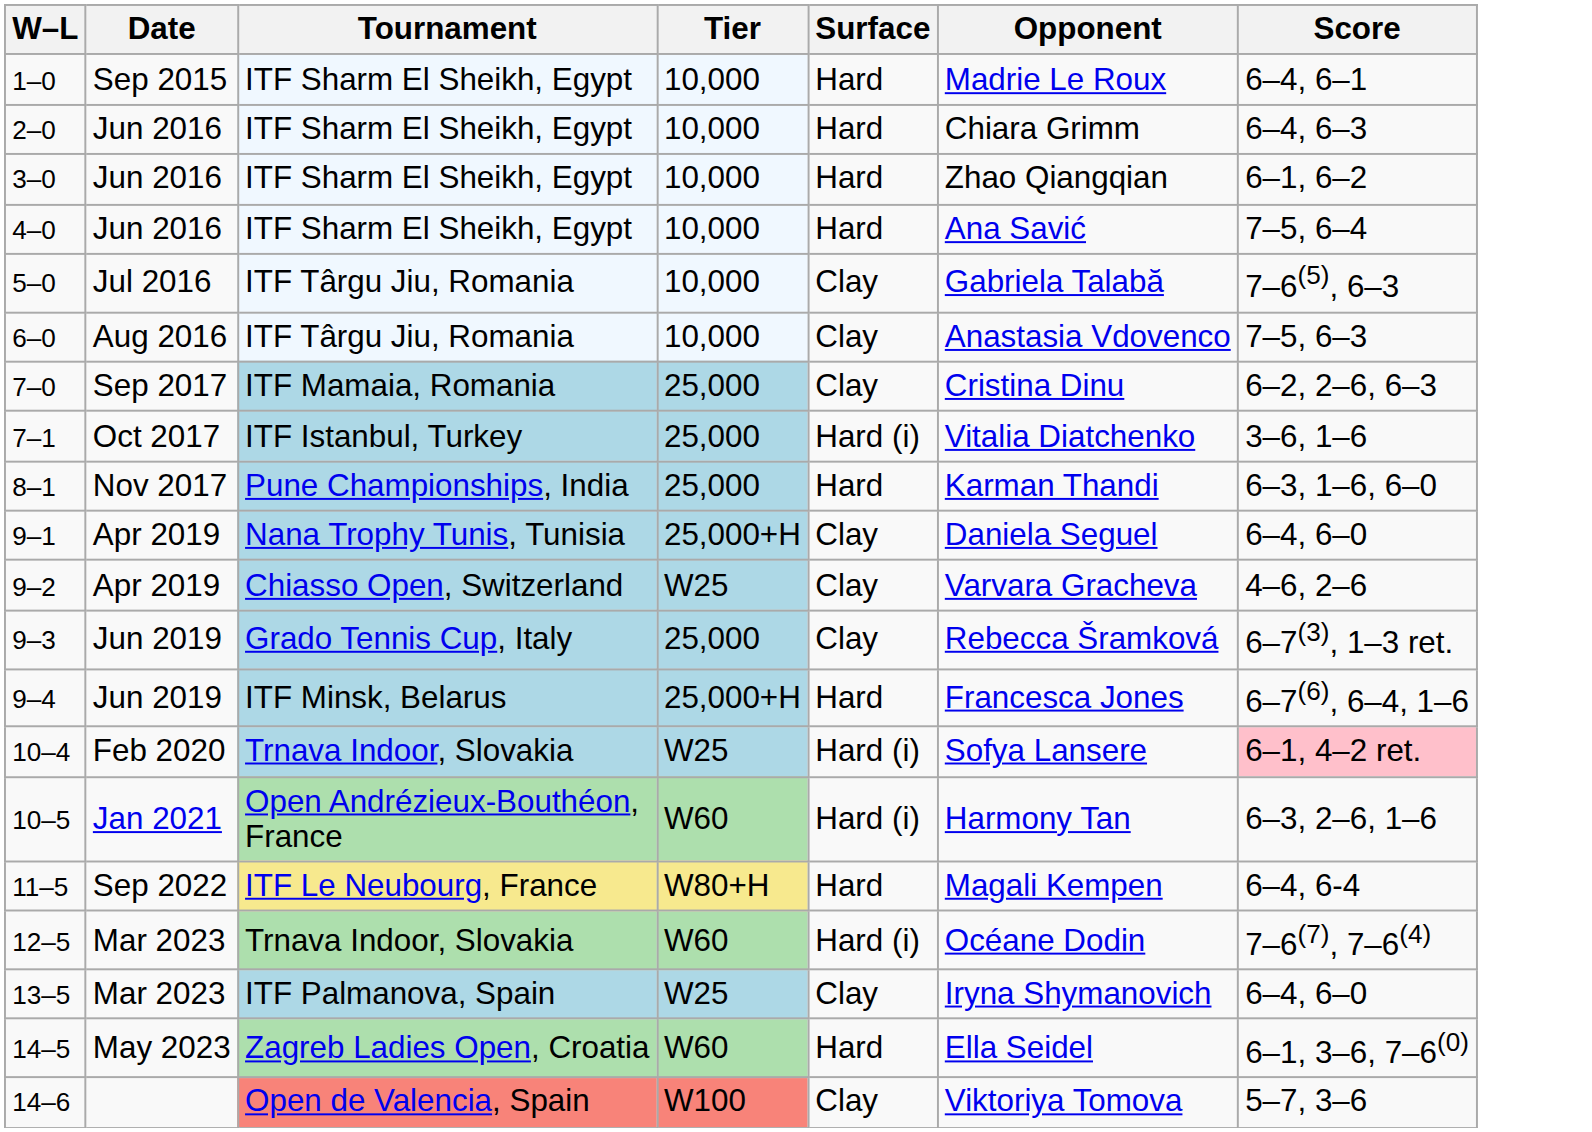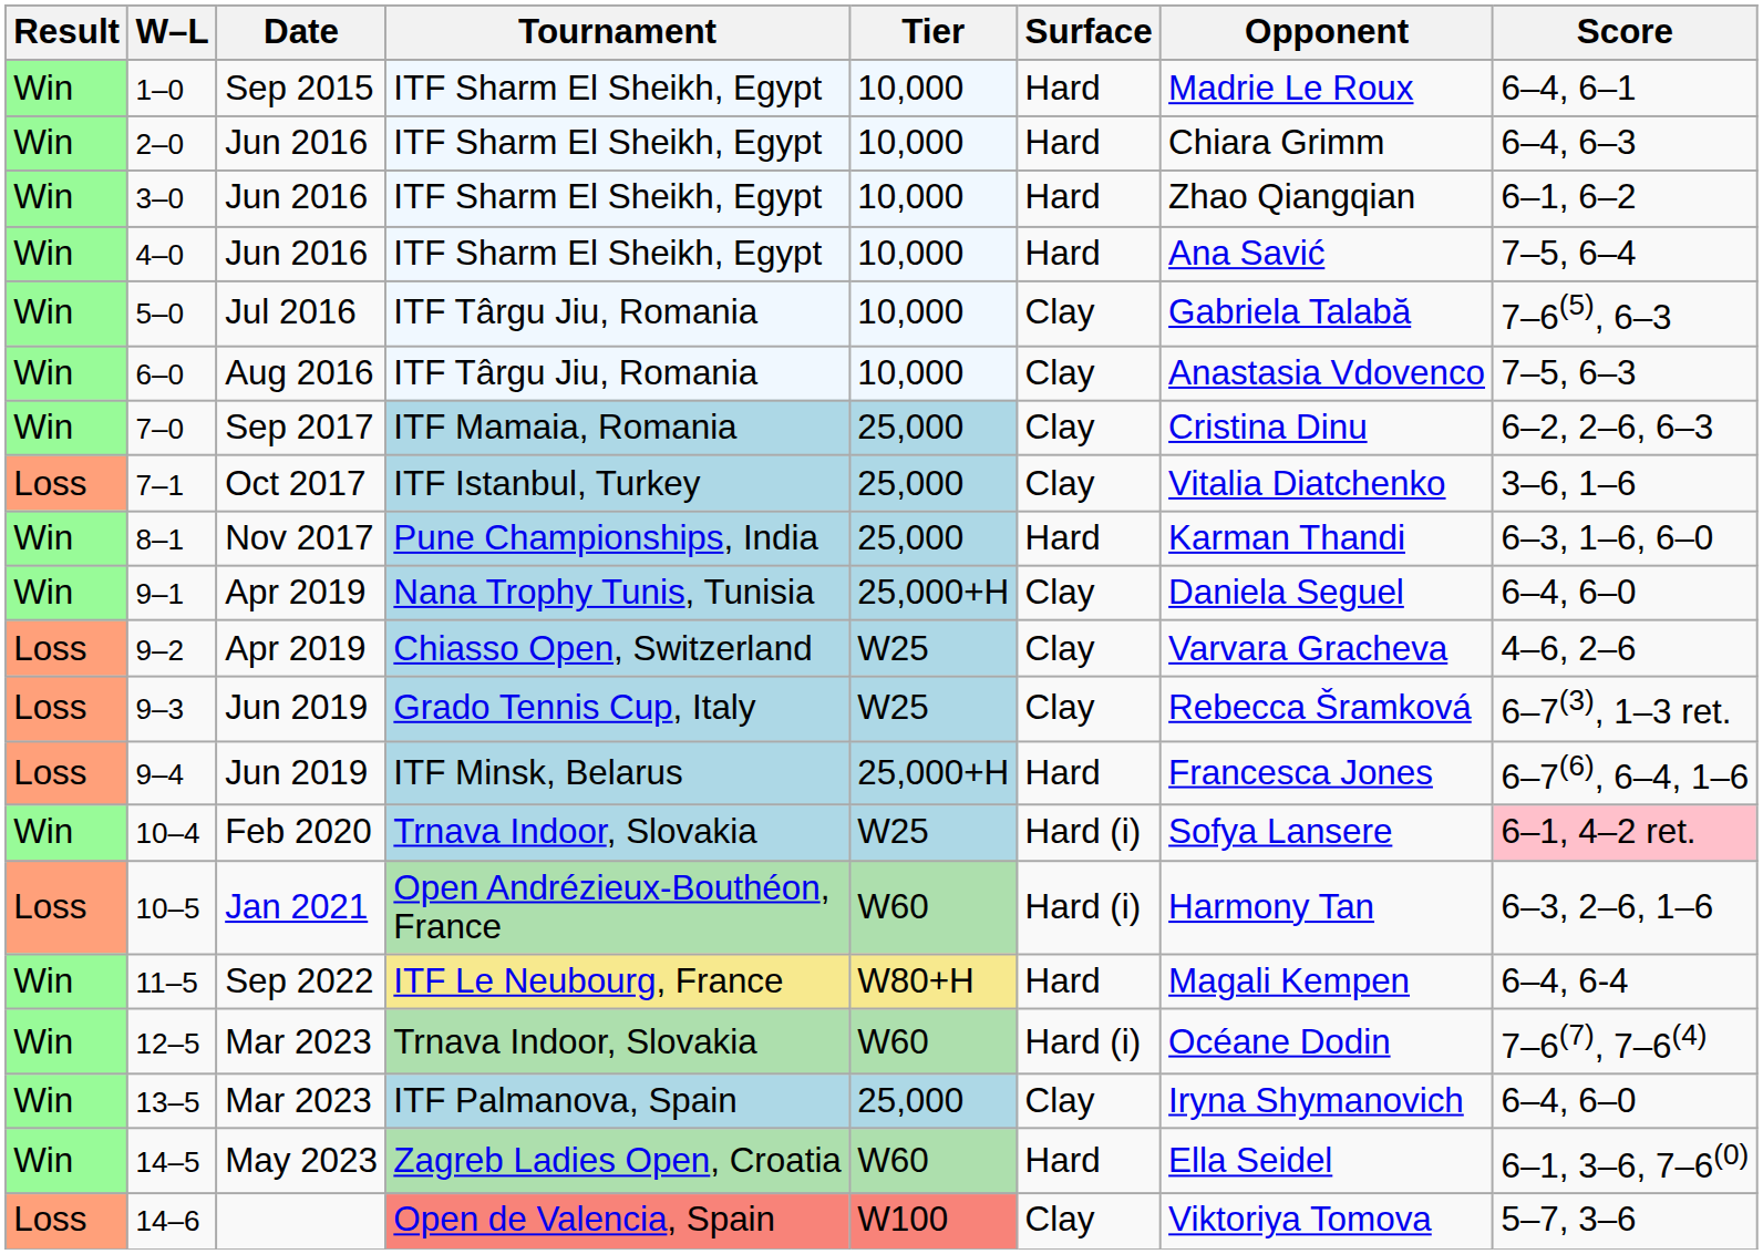 <table class="sortable wikitable nowrap">
 <tr>
+<th>Result</th>
 <th class="unsortable">W–L</th>
 <th>Date</th>
 <th>Tournament</th>
 <th>Tier</th>
 <th>Surface</th>
 <th>Opponent</th>
 <th class="unsortable">Score</th>
 </tr>
 <tr>
+<td style="background:#98fb98;">Win</td>
 <td><small>1–0</small></td>
 <td>Sep 2015</td>
 <td style="background:#f0f8ff;">ITF Sharm El Sheikh, Egypt</td>
 <td style="background:#f0f8ff;">10,000</td>
 <td>Hard</td>
 <td> <a href='#'>Madrie Le Roux</a></td>
 <td>6–4, 6–1</td>
 </tr>
 <tr>
+<td style="background:#98fb98;">Win</td>
 <td><small>2–0</small></td>
 <td>Jun 2016</td>
 <td style="background:#f0f8ff;">ITF Sharm El Sheikh, Egypt</td>
 <td style="background:#f0f8ff;">10,000</td>
 <td>Hard</td>
 <td> Chiara Grimm</td>
 <td>6–4, 6–3</td>
 </tr>
 <tr>
+<td style="background:#98fb98;">Win</td>
 <td><small>3–0</small></td>
 <td>Jun 2016</td>
 <td style="background:#f0f8ff;">ITF Sharm El Sheikh, Egypt</td>
 <td style="background:#f0f8ff;">10,000</td>
 <td>Hard</td>
 <td> Zhao Qiangqian</td>
 <td>6–1, 6–2</td>
 </tr>
 <tr>
+<td style="background:#98fb98;">Win</td>
 <td><small>4–0</small></td>
 <td>Jun 2016</td>
 <td style="background:#f0f8ff;">ITF Sharm El Sheikh, Egypt</td>
 <td style="background:#f0f8ff;">10,000</td>
 <td>Hard</td>
 <td> <a href='#'>Ana Savić</a></td>
 <td>7–5, 6–4</td>
 </tr>
 <tr>
+<td style="background:#98fb98;">Win</td>
 <td><small>5–0</small></td>
 <td>Jul 2016</td>
 <td style="background:#f0f8ff;">ITF Târgu Jiu, Romania</td>
 <td style="background:#f0f8ff;">10,000</td>
 <td>Clay</td>
 <td> <a href='#'>Gabriela Talabă</a></td>
 <td>7–6<sup>(5)</sup>, 6–3</td>
 </tr>
 <tr>
+<td style="background:#98fb98;">Win</td>
 <td><small>6–0</small></td>
 <td>Aug 2016</td>
 <td style="background:#f0f8ff;">ITF Târgu Jiu, Romania</td>
 <td style="background:#f0f8ff;">10,000</td>
 <td>Clay</td>
 <td> <a href='#'>Anastasia Vdovenco</a></td>
 <td>7–5, 6–3</td>
 </tr>
 <tr>
+<td style="background:#98fb98;">Win</td>
 <td><small>7–0</small></td>
 <td>Sep 2017</td>
 <td style="background:lightblue;">ITF Mamaia, Romania</td>
 <td style="background:lightblue;">25,000</td>
 <td>Clay</td>
 <td> <a href='#'>Cristina Dinu</a></td>
 <td>6–2, 2–6, 6–3</td>
 </tr>
 <tr>
+<td style="background:#ffa07a;">Loss</td>
 <td><small>7–1</small></td>
 <td>Oct 2017</td>
 <td style="background:lightblue;">ITF Istanbul, Turkey</td>
 <td style="background:lightblue;">25,000</td>
-<td>Hard (i)</td>
+<td>Clay</td>
 <td> <a href='#'>Vitalia Diatchenko</a></td>
 <td>3–6, 1–6</td>
 </tr>
 <tr>
+<td style="background:#98fb98;">Win</td>
 <td><small>8–1</small></td>
 <td>Nov 2017</td>
 <td style="background:lightblue;"><a href='#'>Pune Championships</a>, India</td>
 <td style="background:lightblue;">25,000</td>
 <td>Hard</td>
 <td> <a href='#'>Karman Thandi</a></td>
 <td>6–3, 1–6, 6–0</td>
 </tr>
 <tr>
+<td style="background:#98fb98;">Win</td>
 <td><small>9–1</small></td>
 <td>Apr 2019</td>
 <td style="background:lightblue;"><a href='#'>Nana Trophy Tunis</a>, Tunisia</td>
 <td style="background:lightblue;">25,000+H</td>
 <td>Clay</td>
 <td> <a href='#'>Daniela Seguel</a></td>
 <td>6–4, 6–0</td>
 </tr>
 <tr>
+<td style="background:#ffa07a;">Loss</td>
 <td><small>9–2</small></td>
 <td>Apr 2019</td>
 <td style="background:lightblue;"><a href='#'>Chiasso Open</a>, Switzerland</td>
 <td style="background:lightblue;">W25</td>
 <td>Clay</td>
 <td> <a href='#'>Varvara Gracheva</a></td>
 <td>4–6, 2–6</td>
 </tr>
 <tr>
+<td style="background:#ffa07a;">Loss</td>
 <td><small>9–3</small></td>
 <td>Jun 2019</td>
 <td style="background:lightblue;"><a href='#'>Grado Tennis Cup</a>, Italy</td>
-<td style="background:lightblue;">25,000</td>
+<td style="background:lightblue;">W25</td>
 <td>Clay</td>
 <td> <a href='#'>Rebecca Šramková</a></td>
 <td>6–7<sup>(3)</sup>, 1–3 ret.</td>
 </tr>
 <tr>
+<td style="background:#ffa07a;">Loss</td>
 <td><small>9–4</small></td>
 <td>Jun 2019</td>
 <td style="background:lightblue;">ITF Minsk, Belarus</td>
 <td style="background:lightblue;">25,000+H</td>
 <td>Hard</td>
 <td> <a href='#'>Francesca Jones</a></td>
 <td>6–7<sup>(6)</sup>, 6–4, 1–6</td>
 </tr>
 <tr>
+<td style="background:#98fb98;">Win</td>
 <td><small>10–4</small></td>
 <td>Feb 2020</td>
 <td style="background:lightblue;"><a href='#'>Trnava Indoor</a>, Slovakia</td>
 <td style="background:lightblue;">W25</td>
 <td>Hard (i)</td>
 <td> <a href='#'>Sofya Lansere</a></td>
 <td style="background: pink;">6–1, 4–2 ret.</td>
 </tr>
 <tr>
+<td style="background:#ffa07a;">Loss</td>
 <td><small>10–5</small></td>
 <td><a href='#'>Jan 2021</a></td>
 <td style="background:#addfad;"><a href='#'>Open Andrézieux-Bouthéon</a>, <br>France</td>
 <td style="background:#addfad;">W60</td>
 <td>Hard (i)</td>
 <td> <a href='#'>Harmony Tan</a></td>
 <td>6–3, 2–6, 1–6</td>
 </tr>
 <tr>
+<td style="background:#98fb98;">Win</td>
 <td><small>11–5</small></td>
 <td>Sep 2022</td>
 <td style="background:#f7e98e;"><a href='#'>ITF Le Neubourg</a>, France</td>
 <td style="background:#f7e98e;">W80+H</td>
 <td>Hard</td>
 <td> <a href='#'>Magali Kempen</a></td>
 <td>6–4, 6-4</td>
 </tr>
 <tr>
+<td style="background: #98fb98;">Win</td>
 <td><small>12–5</small></td>
 <td>Mar 2023</td>
 <td style="background:#addfad;">Trnava Indoor, Slovakia</td>
 <td style="background:#addfad;">W60</td>
 <td>Hard (i)</td>
 <td> <a href='#'>Océane Dodin</a></td>
 <td>7–6<sup>(7)</sup>, 7–6<sup>(4)</sup></td>
 </tr>
 <tr>
+<td style="background:#98fb98;">Win</td>
 <td><small>13–5</small></td>
 <td>Mar 2023</td>
 <td style="background:lightblue;">ITF Palmanova, Spain</td>
-<td style="background:lightblue;">W25</td>
+<td style="background:lightblue;">25,000</td>
 <td>Clay</td>
 <td> <a href='#'>Iryna Shymanovich</a></td>
 <td>6–4, 6–0</td>
 </tr>
 <tr>
+<td style="background: #98fb98;">Win</td>
 <td><small>14–5</small></td>
 <td>May 2023</td>
 <td style="background:#addfad;"><a href='#'>Zagreb Ladies Open</a>, Croatia</td>
 <td style="background:#addfad;">W60</td>
 <td>Hard</td>
 <td> <a href='#'>Ella Seidel</a></td>
 <td>6–1, 3–6, 7–6<sup>(0)</sup></td>
 </tr>
 <tr>
+<td style="background:#ffa07a;">Loss</td>
 <td><small>14–6</small></td>
 <td><a href='#'></a></td>
 <td bgcolor=#f88379><a href='#'>Open de Valencia</a>, Spain</td>
 <td bgcolor=#f88379>W100</td>
 <td>Clay</td>
 <td> <a href='#'>Viktoriya Tomova</a></td>
 <td>5–7, 3–6</td>
 </tr>
 </table>
